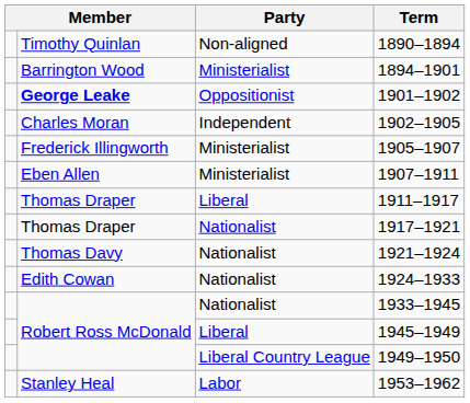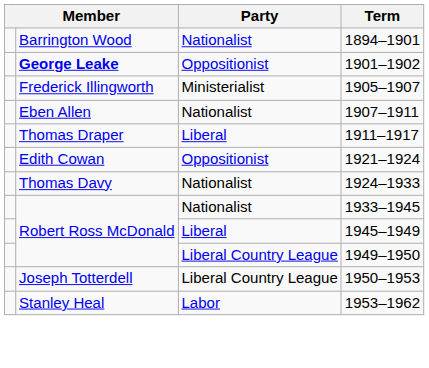 <table class="wikitable">
 <tr>
 <th colspan=2>Member</th>
 <th>Party</th>
 <th>Term</th>
 </tr>
 <tr>
 <td> </td>
-<td><a href='#'>Timothy Quinlan</a></td>
-<td>Non-aligned</td>
-<td>1890–1894</td>
-</tr>
-<tr>
-<td> </td>
 <td><a href='#'>Barrington Wood</a></td>
-<td><a href='#'>Ministerialist</a></td>
+<td><a href='#'>Nationalist</a></td>
 <td>1894–1901</td>
 </tr>
 <tr>
 <td> </td>
 <td><strong><a href='#'>George Leake</a></strong></td>
 <td><a href='#'>Oppositionist</a></td>
 <td>1901–1902</td>
 </tr>
 <tr>
 <td> </td>
-<td><a href='#'>Charles Moran</a></td>
-<td>Independent</td>
-<td>1902–1905</td>
-</tr>
-<tr>
-<td> </td>
 <td><a href='#'>Frederick Illingworth</a></td>
 <td>Ministerialist</td>
 <td>1905–1907</td>
 </tr>
 <tr>
 <td> </td>
 <td><a href='#'>Eben Allen</a></td>
-<td>Ministerialist</td>
+<td>Nationalist</td>
 <td>1907–1911</td>
 </tr>
 <tr>
 <td> </td>
 <td><a href='#'>Thomas Draper</a></td>
 <td><a href='#'>Liberal</a></td>
 <td>1911–1917</td>
 </tr>
 <tr>
 <td> </td>
-<td>Thomas Draper</td>
-<td><a href='#'>Nationalist</a></td>
-<td>1917–1921</td>
+<td><a href='#'>Edith Cowan</a></td>
+<td><a href='#'>Oppositionist</a></td>
+<td>1921–1924</td>
 </tr>
 <tr>
 <td> </td>
 <td><a href='#'>Thomas Davy</a></td>
-<td>Nationalist</td>
-<td>1921–1924</td>
-</tr>
-<tr>
-<td> </td>
-<td><a href='#'>Edith Cowan</a></td>
 <td>Nationalist</td>
 <td>1924–1933</td>
 </tr>
 <tr>
 <td> </td>
 <td rowspan=3><a href='#'>Robert Ross McDonald</a></td>
 <td>Nationalist</td>
 <td>1933–1945</td>
 </tr>
 <tr>
 <td> </td>
 <td><a href='#'>Liberal</a></td>
 <td>1945–1949</td>
 </tr>
 <tr>
 <td> </td>
 <td><a href='#'>Liberal Country League</a></td>
 <td>1949–1950</td>
 </tr>
 <tr>
 <td> </td>
+<td><a href='#'>Joseph Totterdell</a></td>
+<td>Liberal Country League</td>
+<td>1950–1953</td>
+</tr>
+<tr>
+<td> </td>
 <td><a href='#'>Stanley Heal</a></td>
 <td><a href='#'>Labor</a></td>
 <td>1953–1962</td>
 </tr>
 </table>
